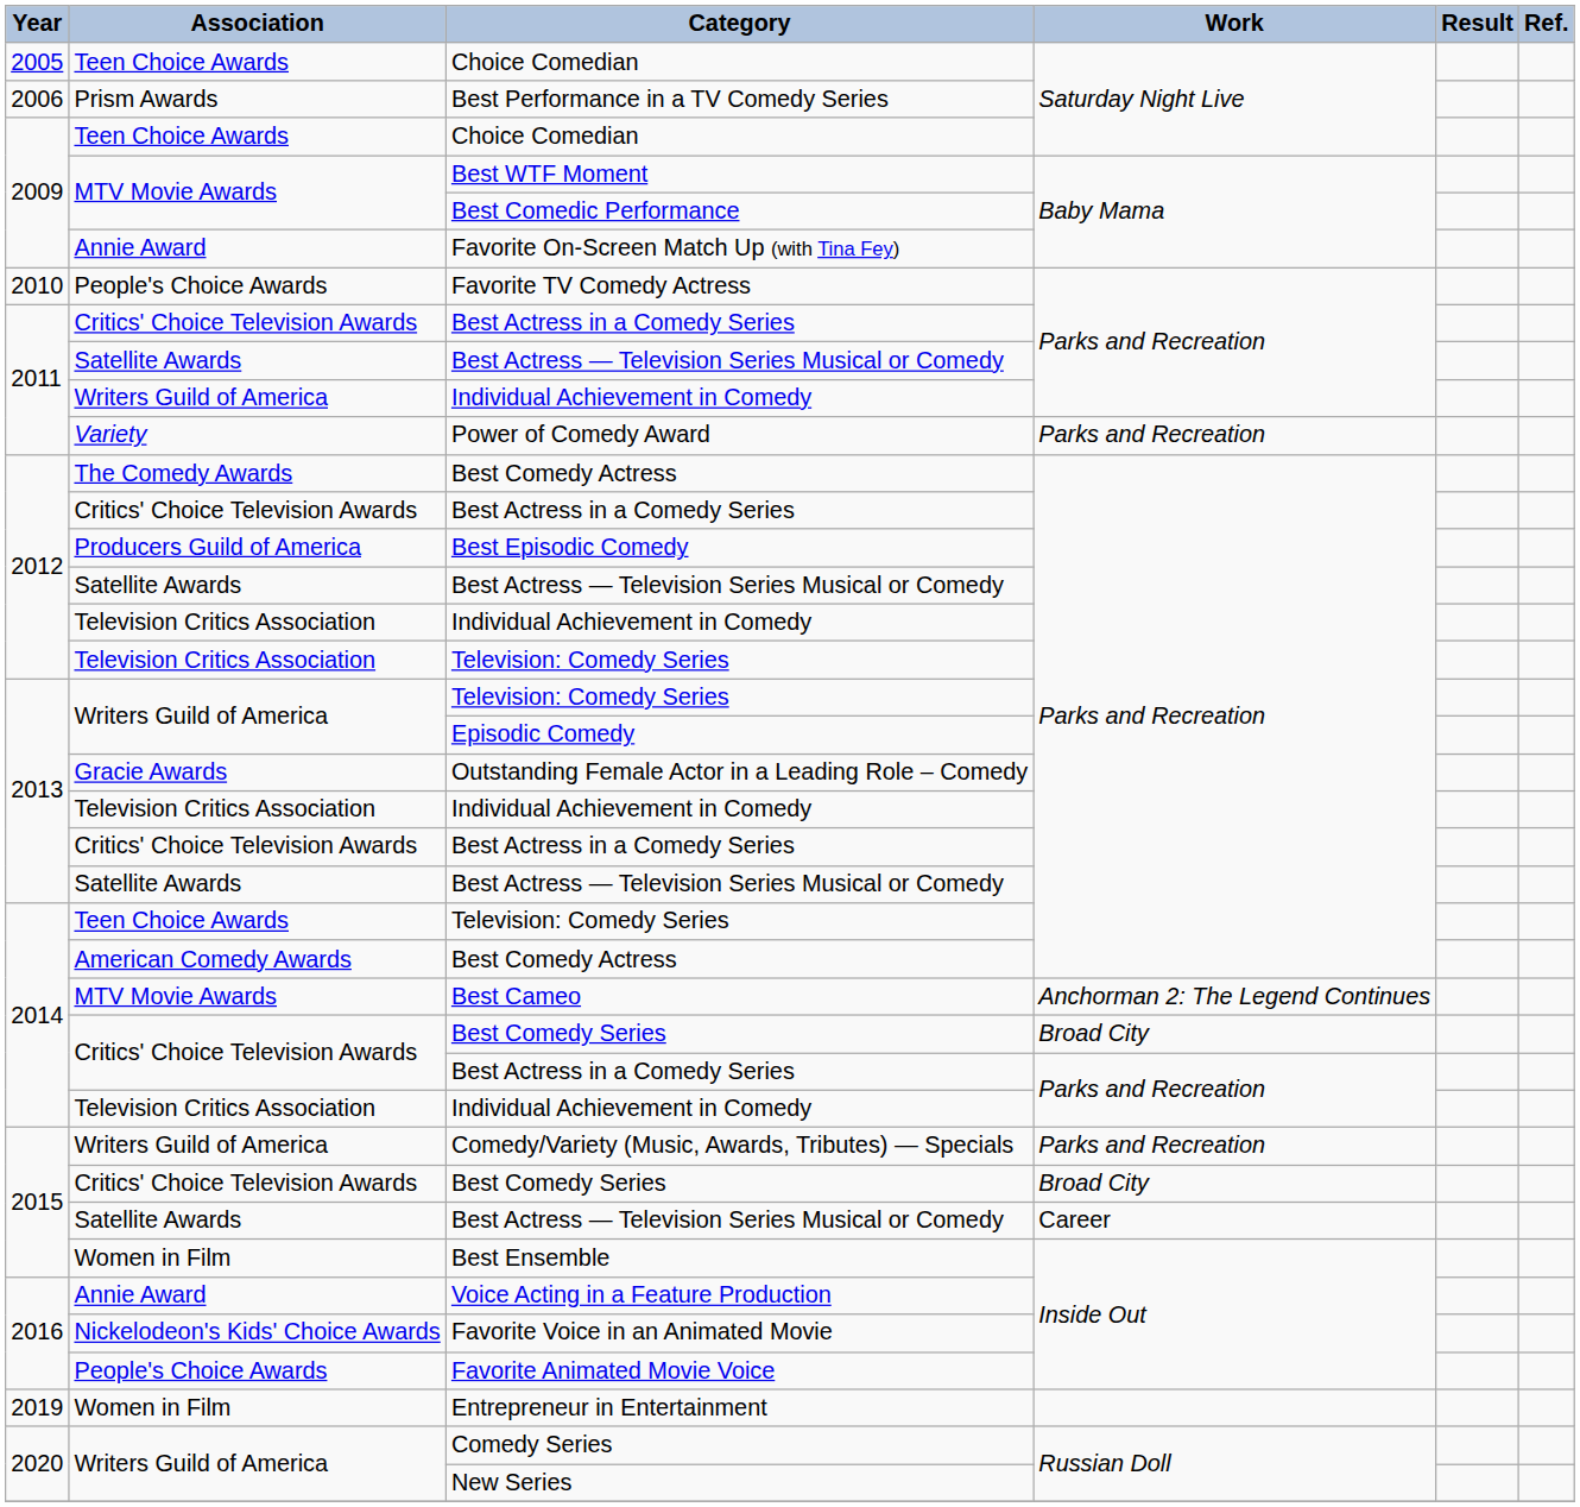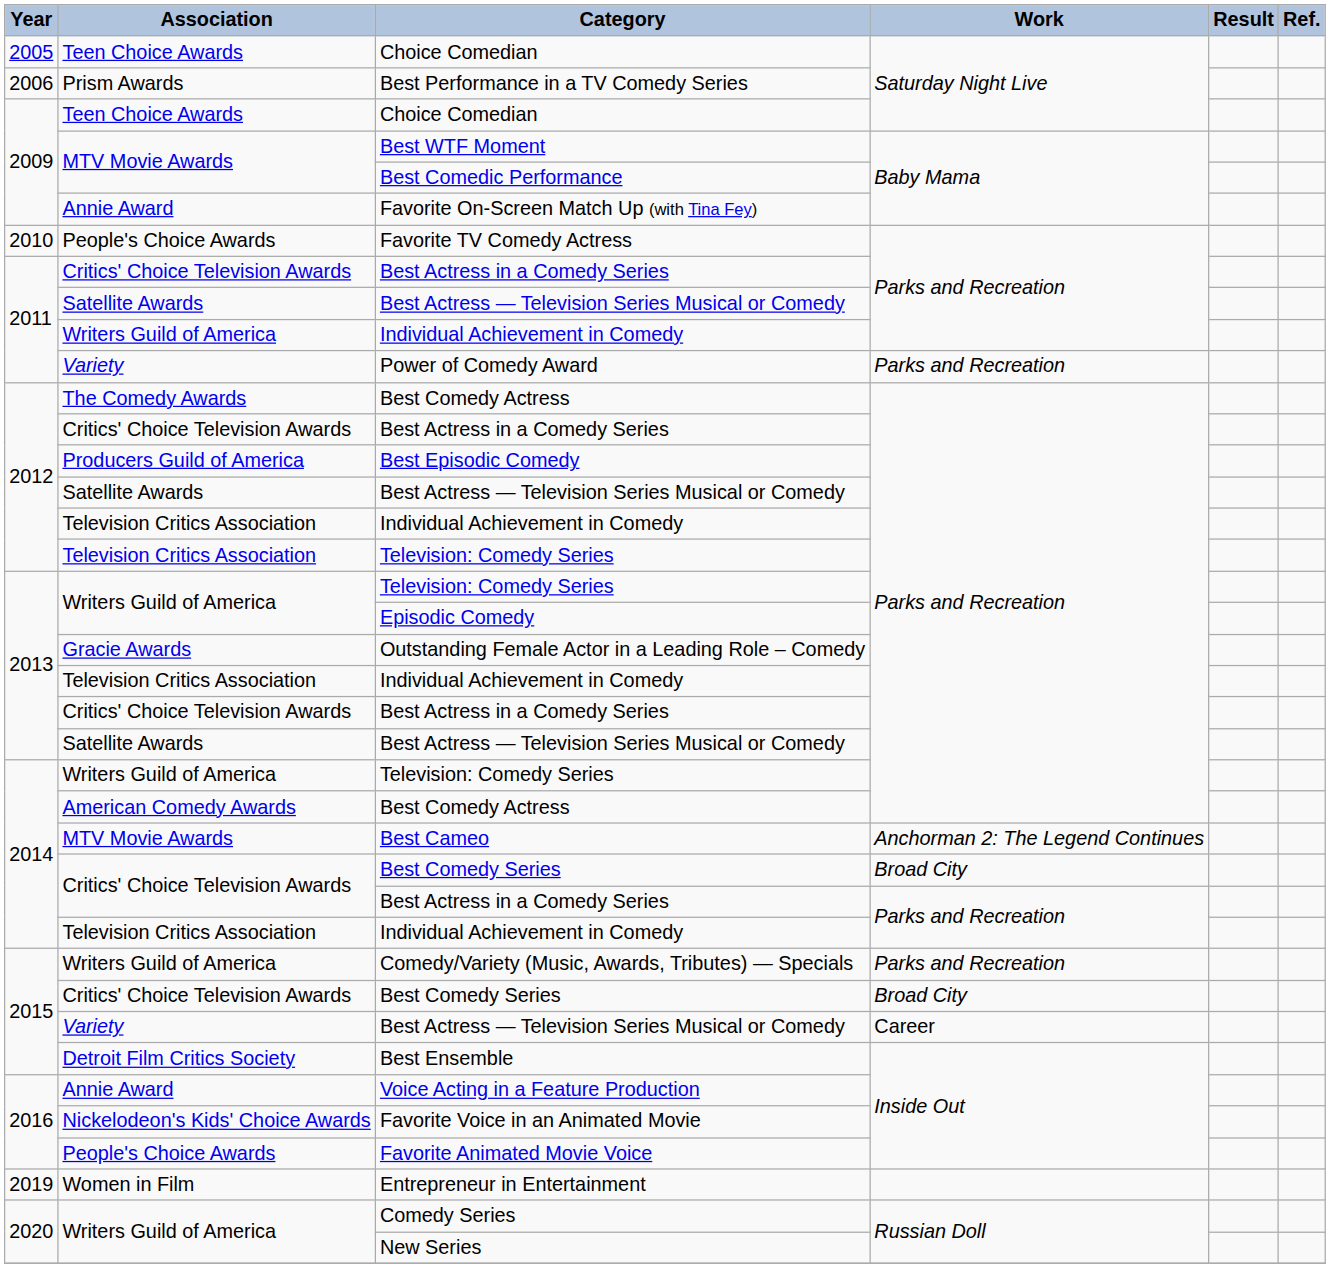 <table class="wikitable">
 <tr style="text-align:center;">
 <th style="background:#B0C4DE">Year</th>
 <th style="background:#B0C4DE">Association</th>
 <th style="background:#B0C4DE">Category</th>
 <th style="background:#B0C4DE">Work</th>
 <th style="background:#B0C4DE">Result</th>
 <th style="background:#B0C4DE">Ref.</th>
 </tr>
 <tr>
 <td><a href='#'>2005</a></td>
 <td><a href='#'>Teen Choice Awards</a></td>
 <td>Choice Comedian</td>
 <td rowspan=3><em>Saturday Night Live</em></td>
 <td></td>
 <td></td>
 </tr>
 <tr>
 <td>2006</td>
 <td>Prism Awards</td>
 <td>Best Performance in a TV Comedy Series</td>
 <td></td>
 <td></td>
 </tr>
 <tr>
 <td rowspan=4>2009</td>
 <td><a href='#'>Teen Choice Awards</a></td>
 <td>Choice Comedian</td>
 <td></td>
 <td></td>
 </tr>
 <tr>
 <td rowspan=2><a href='#'>MTV Movie Awards</a></td>
 <td><a href='#'>Best WTF Moment</a></td>
 <td rowspan=3><em>Baby Mama</em></td>
 <td></td>
 <td></td>
 </tr>
 <tr>
 <td><a href='#'>Best Comedic Performance</a></td>
 <td></td>
 <td></td>
 </tr>
 <tr>
 <td><a href='#'>Annie Award</a></td>
 <td>Favorite On-Screen Match Up <small>(with <a href='#'>Tina Fey</a>)</small></td>
 <td></td>
 <td></td>
 </tr>
 <tr>
 <td>2010</td>
 <td>People's Choice Awards</td>
 <td>Favorite TV Comedy Actress</td>
 <td rowspan=4><em>Parks and Recreation</em></td>
 <td></td>
 <td></td>
 </tr>
 <tr>
 <td rowspan=4>2011</td>
 <td><a href='#'>Critics' Choice Television Awards</a></td>
 <td><a href='#'>Best Actress in a Comedy Series</a></td>
 <td></td>
 <td></td>
 </tr>
 <tr>
 <td><a href='#'>Satellite Awards</a></td>
 <td><a href='#'>Best Actress — Television Series Musical or Comedy</a></td>
 <td></td>
 <td></td>
 </tr>
 <tr>
 <td><a href='#'>Writers Guild of America</a></td>
 <td><a href='#'>Individual Achievement in Comedy</a></td>
 <td></td>
 <td></td>
 </tr>
 <tr>
 <td><em><a href='#'>Variety</a></em></td>
 <td>Power of Comedy Award</td>
 <td><em>Parks and Recreation</em></td>
 <td></td>
 <td></td>
 </tr>
 <tr>
 <td rowspan=6>2012</td>
 <td><a href='#'>The Comedy Awards</a></td>
 <td>Best Comedy Actress</td>
 <td rowspan="14"><em>Parks and Recreation</em></td>
 <td></td>
 <td></td>
 </tr>
 <tr>
 <td>Critics' Choice Television Awards</td>
 <td>Best Actress in a Comedy Series</td>
 <td></td>
 <td></td>
 </tr>
 <tr>
 <td><a href='#'>Producers Guild of America</a></td>
 <td><a href='#'>Best Episodic Comedy</a></td>
 <td></td>
 <td></td>
 </tr>
 <tr>
 <td>Satellite Awards</td>
 <td>Best Actress — Television Series Musical or Comedy</td>
 <td></td>
 <td></td>
 </tr>
 <tr>
 <td>Television Critics Association</td>
 <td>Individual Achievement in Comedy</td>
 <td></td>
 <td></td>
 </tr>
 <tr>
 <td><a href='#'>Television Critics Association</a></td>
 <td><a href='#'>Television: Comedy Series</a></td>
 <td></td>
 <td></td>
 </tr>
 <tr>
 <td rowspan=6>2013</td>
 <td rowspan=2>Writers Guild of America</td>
 <td><a href='#'>Television: Comedy Series</a></td>
 <td></td>
 <td></td>
 </tr>
 <tr>
 <td><a href='#'>Episodic Comedy</a></td>
 <td></td>
 <td></td>
 </tr>
 <tr>
 <td><a href='#'>Gracie Awards</a></td>
 <td>Outstanding Female Actor in a Leading Role – Comedy</td>
 <td></td>
 <td></td>
 </tr>
 <tr>
 <td>Television Critics Association</td>
 <td>Individual Achievement in Comedy</td>
 <td></td>
 <td></td>
 </tr>
 <tr>
 <td>Critics' Choice Television Awards</td>
 <td>Best Actress in a Comedy Series</td>
 <td></td>
 <td></td>
 </tr>
 <tr>
 <td>Satellite Awards</td>
 <td>Best Actress — Television Series Musical or Comedy</td>
 <td></td>
 <td></td>
 </tr>
 <tr>
 <td rowspan=6>2014</td>
-<td><a href='#'>Teen Choice Awards</a></td>
+<td>Writers Guild of America</td>
 <td>Television: Comedy Series</td>
 <td></td>
 <td></td>
 </tr>
 <tr>
 <td><a href='#'>American Comedy Awards</a></td>
 <td>Best Comedy Actress</td>
 <td></td>
 <td></td>
 </tr>
 <tr>
 <td><a href='#'>MTV Movie Awards</a></td>
 <td><a href='#'>Best Cameo</a></td>
 <td><em>Anchorman 2: The Legend Continues</em></td>
 <td></td>
 <td></td>
 </tr>
 <tr>
 <td rowspan="2">Critics' Choice Television Awards</td>
 <td><a href='#'>Best Comedy Series</a></td>
 <td><em>Broad City</em></td>
 <td></td>
 <td></td>
 </tr>
 <tr>
 <td>Best Actress in a Comedy Series</td>
 <td rowspan="2"><em>Parks and Recreation</em></td>
 <td></td>
 <td></td>
 </tr>
 <tr>
 <td>Television Critics Association</td>
 <td>Individual Achievement in Comedy</td>
 <td></td>
 <td></td>
 </tr>
 <tr>
 <td rowspan=4>2015</td>
 <td>Writers Guild of America</td>
 <td>Comedy/Variety (Music, Awards, Tributes) — Specials</td>
 <td><em>Parks and Recreation</em></td>
 <td></td>
 <td></td>
 </tr>
 <tr>
 <td>Critics' Choice Television Awards</td>
 <td>Best Comedy Series</td>
 <td><em>Broad City</em></td>
 <td></td>
 <td></td>
 </tr>
 <tr>
-<td>Satellite Awards</td>
+<td><em><a href='#'>Variety</a></em></td>
 <td>Best Actress — Television Series Musical or Comedy</td>
 <td>Career</td>
 <td></td>
 <td></td>
 </tr>
 <tr>
-<td>Women in Film</td>
+<td><a href='#'>Detroit Film Critics Society</a></td>
 <td>Best Ensemble</td>
 <td rowspan=4><em>Inside Out</em></td>
 <td></td>
 <td></td>
 </tr>
 <tr>
 <td rowspan=3>2016</td>
 <td><a href='#'>Annie Award</a></td>
 <td><a href='#'>Voice Acting in a Feature Production</a></td>
 <td></td>
 <td></td>
 </tr>
 <tr>
 <td><a href='#'>Nickelodeon's Kids' Choice Awards</a></td>
 <td>Favorite Voice in an Animated Movie</td>
 <td></td>
 <td></td>
 </tr>
 <tr>
 <td><a href='#'>People's Choice Awards</a></td>
 <td><a href='#'>Favorite Animated Movie Voice</a></td>
 <td></td>
 <td></td>
 </tr>
 <tr>
 <td>2019</td>
 <td>Women in Film</td>
 <td>Entrepreneur in Entertainment</td>
 <td></td>
 <td></td>
 <td></td>
 </tr>
 <tr>
 <td rowspan=2>2020</td>
 <td rowspan="2">Writers Guild of America</td>
 <td>Comedy Series</td>
 <td rowspan="2"><em>Russian Doll</em></td>
 <td></td>
 <td></td>
 </tr>
 <tr>
 <td>New Series</td>
 <td></td>
 <td></td>
 </tr>
 <tr>
 </tr>
 </table>
